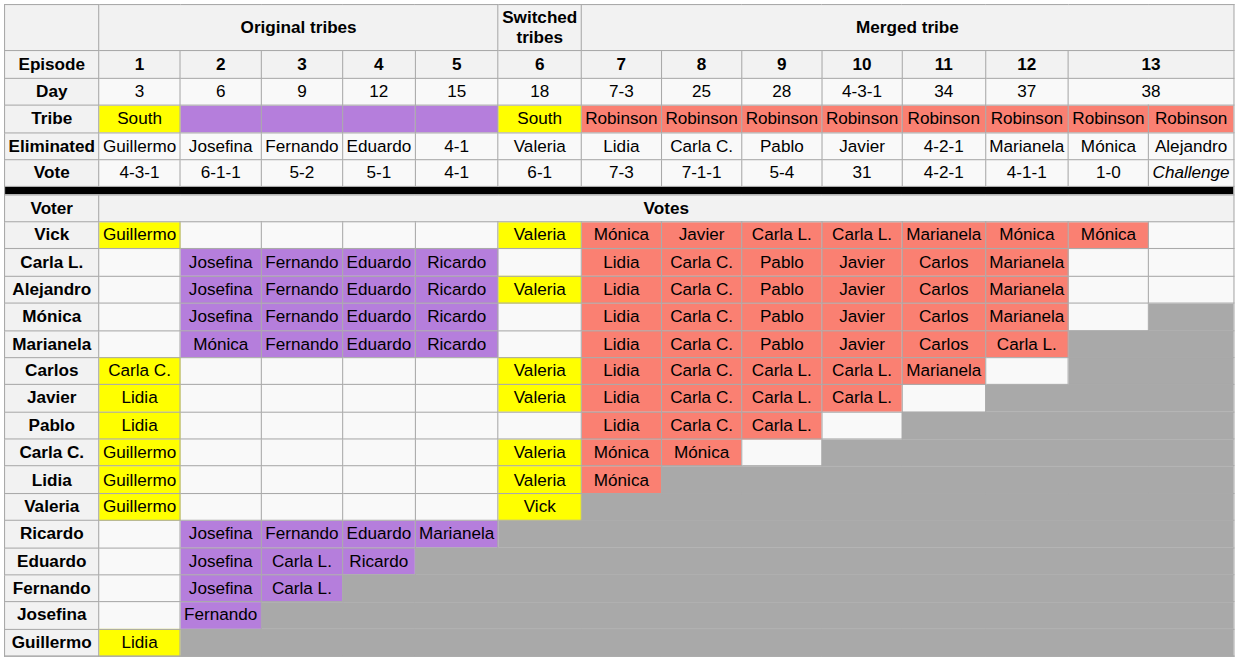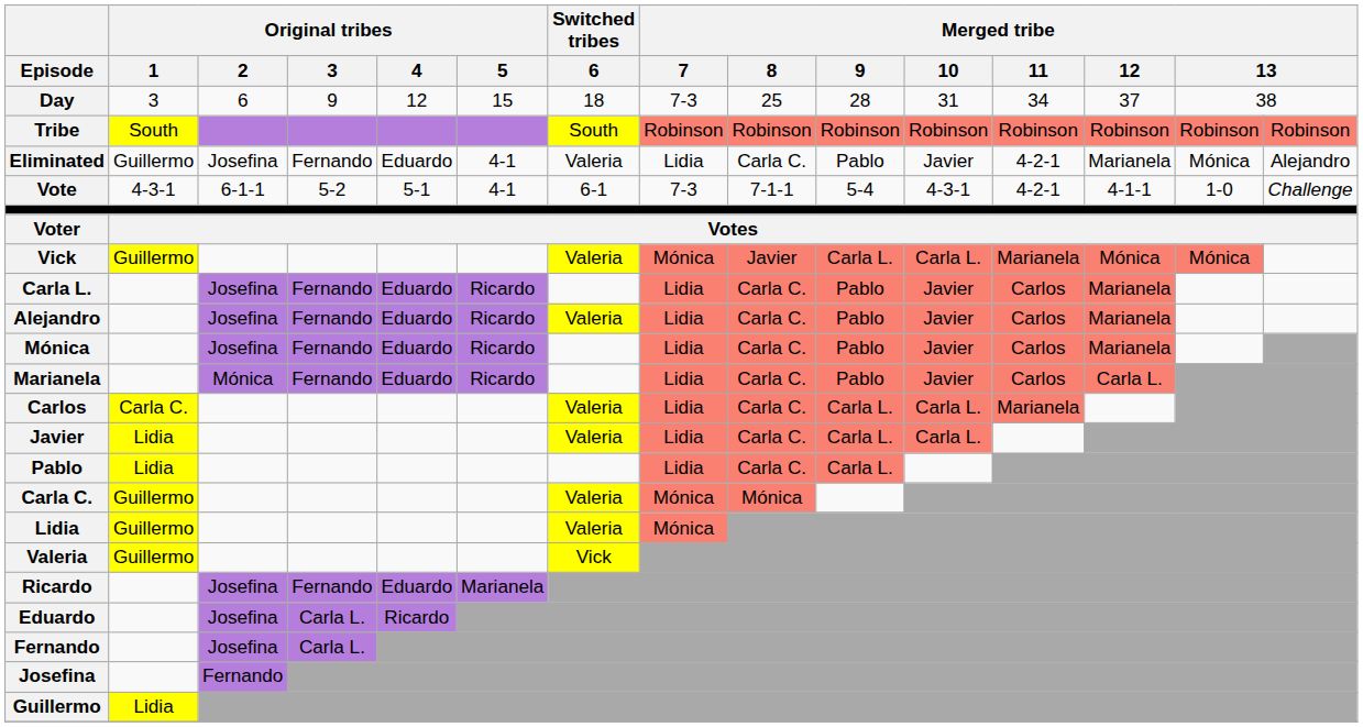 <table class="wikitable" style="text-align:center">
 <tr>
 <th colspan=1></th>
 <th colspan=5>Original tribes</th>
 <th>Switched<br>tribes</th>
 <th colspan=8>Merged tribe</th>
 </tr>
 <tr>
 <th>Episode</th>
 <th>1</th>
 <th>2</th>
 <th>3</th>
 <th>4</th>
 <th>5</th>
 <th>6</th>
 <th>7</th>
 <th>8</th>
 <th>9</th>
 <th>10</th>
 <th>11</th>
 <th>12</th>
 <th colspan=2>13</th>
 </tr>
 <tr>
 <th>Day</th>
 <td>3</td>
 <td>6</td>
 <td>9</td>
 <td>12</td>
 <td>15</td>
 <td>18</td>
 <td>7-3</td>
 <td>25</td>
 <td>28</td>
-<td>4-3-1</td>
+<td>31</td>
 <td>34</td>
 <td>37</td>
 <td colspan="2">38</td>
 </tr>
 <tr>
 <th>Tribe</th>
 <td bgcolor=yellow>South</td>
 <td bgcolor=#b57edc></td>
 <td bgcolor=#b57edc></td>
 <td bgcolor=#b57edc></td>
 <td bgcolor=#b57edc></td>
 <td bgcolor=yellow>South</td>
 <td bgcolor=salmon>Robinson</td>
 <td bgcolor=salmon>Robinson</td>
 <td bgcolor=salmon>Robinson</td>
 <td bgcolor=salmon>Robinson</td>
 <td bgcolor=salmon>Robinson</td>
 <td bgcolor=salmon>Robinson</td>
 <td bgcolor=salmon>Robinson</td>
 <td bgcolor=salmon>Robinson</td>
 </tr>
 <tr>
 <th>Eliminated</th>
 <td>Guillermo</td>
 <td>Josefina</td>
 <td>Fernando</td>
 <td>Eduardo</td>
 <td>4-1</td>
 <td>Valeria</td>
 <td>Lidia</td>
 <td>Carla C.</td>
 <td>Pablo</td>
 <td>Javier</td>
 <td>4-2-1</td>
 <td>Marianela</td>
 <td>Mónica</td>
 <td>Alejandro</td>
 </tr>
 <tr>
 <th>Vote</th>
 <td>4-3-1</td>
 <td>6-1-1</td>
 <td>5-2</td>
 <td>5-1</td>
 <td>4-1</td>
 <td>6-1</td>
 <td>7-3</td>
 <td>7-1-1</td>
 <td>5-4</td>
-<td>31</td>
+<td>4-3-1</td>
 <td>4-2-1</td>
 <td>4-1-1</td>
 <td>1-0</td>
 <td><em>Challenge</em></td>
 </tr>
 <tr>
 <td bgcolor=black colspan=15></td>
 </tr>
 <tr>
 <th>Voter</th>
 <th colspan=14>Votes</th>
 </tr>
 <tr>
 <th>Vick</th>
 <td bgcolor=yellow>Guillermo</td>
 <td></td>
 <td></td>
 <td></td>
 <td></td>
 <td bgcolor=yellow>Valeria</td>
 <td bgcolor=salmon>Mónica</td>
 <td bgcolor=salmon>Javier</td>
 <td bgcolor=salmon>Carla L.</td>
 <td bgcolor=salmon>Carla L.</td>
 <td bgcolor=salmon>Marianela</td>
 <td bgcolor=salmon>Mónica</td>
 <td bgcolor=salmon>Mónica</td>
 <td></td>
 </tr>
 <tr>
 <th>Carla L.</th>
 <td></td>
 <td bgcolor=#b57edc >Josefina</td>
 <td bgcolor=#b57edc >Fernando</td>
 <td bgcolor=#b57edc >Eduardo</td>
 <td bgcolor=#b57edc >Ricardo</td>
 <td></td>
 <td bgcolor=salmon>Lidia</td>
 <td bgcolor=salmon>Carla C.</td>
 <td bgcolor=salmon>Pablo</td>
 <td bgcolor=salmon>Javier</td>
 <td bgcolor=salmon>Carlos</td>
 <td bgcolor=salmon>Marianela</td>
 <td></td>
 <td></td>
 </tr>
 <tr>
 <th>Alejandro</th>
 <td></td>
 <td bgcolor=#b57edc >Josefina</td>
 <td bgcolor=#b57edc >Fernando</td>
 <td bgcolor=#b57edc >Eduardo</td>
 <td bgcolor=#b57edc >Ricardo</td>
 <td bgcolor=yellow>Valeria</td>
 <td bgcolor=salmon>Lidia</td>
 <td bgcolor=salmon>Carla C.</td>
 <td bgcolor=salmon>Pablo</td>
 <td bgcolor=salmon>Javier</td>
 <td bgcolor=salmon>Carlos</td>
 <td bgcolor=salmon>Marianela</td>
 <td></td>
 <td></td>
 </tr>
 <tr>
 <th>Mónica</th>
 <td></td>
 <td bgcolor=#b57edc >Josefina</td>
 <td bgcolor=#b57edc >Fernando</td>
 <td bgcolor=#b57edc >Eduardo</td>
 <td bgcolor=#b57edc >Ricardo</td>
 <td></td>
 <td bgcolor=salmon>Lidia</td>
 <td bgcolor=salmon>Carla C.</td>
 <td bgcolor=salmon>Pablo</td>
 <td bgcolor=salmon>Javier</td>
 <td bgcolor=salmon>Carlos</td>
 <td bgcolor=salmon>Marianela</td>
 <td></td>
 <td colspan="1" bgcolor="darkgrey"></td>
 </tr>
 <tr>
 <th>Marianela</th>
 <td></td>
 <td bgcolor=#b57edc >Mónica</td>
 <td bgcolor=#b57edc >Fernando</td>
 <td bgcolor=#b57edc >Eduardo</td>
 <td bgcolor=#b57edc >Ricardo</td>
 <td></td>
 <td bgcolor=salmon>Lidia</td>
 <td bgcolor=salmon>Carla C.</td>
 <td bgcolor=salmon>Pablo</td>
 <td bgcolor=salmon>Javier</td>
 <td bgcolor=salmon>Carlos</td>
 <td bgcolor=salmon>Carla L.</td>
 <td colspan="2" bgcolor="darkgrey"></td>
 </tr>
 <tr>
 <th>Carlos</th>
 <td bgcolor=yellow>Carla C.</td>
 <td></td>
 <td></td>
 <td></td>
 <td></td>
 <td bgcolor=yellow>Valeria</td>
 <td bgcolor=salmon>Lidia</td>
 <td bgcolor=salmon>Carla C.</td>
 <td bgcolor=salmon>Carla L.</td>
 <td bgcolor=salmon>Carla L.</td>
 <td bgcolor=salmon>Marianela</td>
 <td></td>
 <td bgcolor="darkgray" colspan="2"></td>
 </tr>
 <tr>
 <th>Javier</th>
 <td bgcolor=yellow>Lidia</td>
 <td></td>
 <td></td>
 <td></td>
 <td></td>
 <td bgcolor=yellow>Valeria</td>
 <td bgcolor=salmon>Lidia</td>
 <td bgcolor=salmon>Carla C.</td>
 <td bgcolor=salmon>Carla L.</td>
 <td bgcolor=salmon>Carla L.</td>
 <td></td>
 <td bgcolor="darkgray" colspan="3"></td>
 </tr>
 <tr>
 <th>Pablo</th>
 <td bgcolor=yellow>Lidia</td>
 <td></td>
 <td></td>
 <td></td>
 <td></td>
 <td></td>
 <td bgcolor=salmon>Lidia</td>
 <td bgcolor=salmon>Carla C.</td>
 <td bgcolor=salmon>Carla L.</td>
 <td></td>
 <td bgcolor="darkgray" colspan="4"></td>
 </tr>
 <tr>
 <th>Carla C.</th>
 <td bgcolor=yellow>Guillermo</td>
 <td></td>
 <td></td>
 <td></td>
 <td></td>
 <td bgcolor=yellow>Valeria</td>
 <td bgcolor=salmon>Mónica</td>
 <td bgcolor=salmon>Mónica</td>
 <td></td>
 <td bgcolor="darkgrey" colspan="5"></td>
 </tr>
 <tr>
 <th>Lidia</th>
 <td bgcolor=yellow>Guillermo</td>
 <td></td>
 <td></td>
 <td></td>
 <td></td>
 <td bgcolor=yellow>Valeria</td>
 <td bgcolor=salmon>Mónica</td>
 <td bgcolor="darkgrey" colspan="7"></td>
 </tr>
 <tr>
 <th>Valeria</th>
 <td bgcolor=yellow>Guillermo</td>
 <td></td>
 <td></td>
 <td></td>
 <td></td>
 <td bgcolor=yellow>Vick</td>
 <td bgcolor="darkgrey" colspan="8"></td>
 </tr>
 <tr>
 <th>Ricardo</th>
 <td></td>
 <td bgcolor=#b57edc >Josefina</td>
 <td bgcolor=#b57edc >Fernando</td>
 <td bgcolor=#b57edc >Eduardo</td>
 <td bgcolor=#b57edc >Marianela</td>
 <td bgcolor="darkgrey" colspan="9"></td>
 </tr>
 <tr>
 <th>Eduardo</th>
 <td></td>
 <td bgcolor=#b57edc >Josefina</td>
 <td bgcolor=#b57edc >Carla L.</td>
 <td bgcolor=#b57edc >Ricardo</td>
 <td bgcolor="darkgrey" colspan="10"></td>
 </tr>
 <tr>
 <th>Fernando</th>
 <td></td>
 <td bgcolor=#b57edc >Josefina</td>
 <td bgcolor=#b57edc >Carla L.</td>
 <td bgcolor="darkgrey" colspan="11"></td>
 </tr>
 <tr>
 <th>Josefina</th>
 <td></td>
 <td bgcolor=#b57edc >Fernando</td>
 <td bgcolor="darkgrey" colspan="12"></td>
 </tr>
 <tr>
 <th>Guillermo</th>
 <td bgcolor=yellow>Lidia</td>
 <td bgcolor="darkgrey" colspan="13"></td>
 </tr>
 <tr>
 </tr>
 </table>
